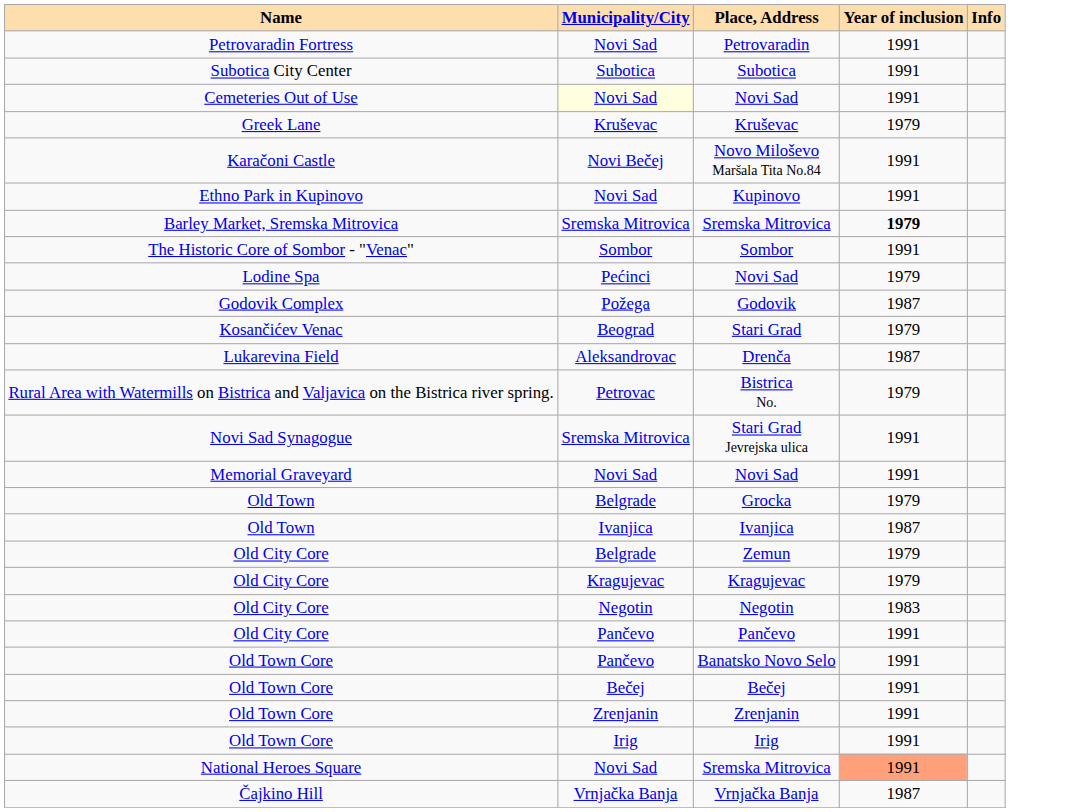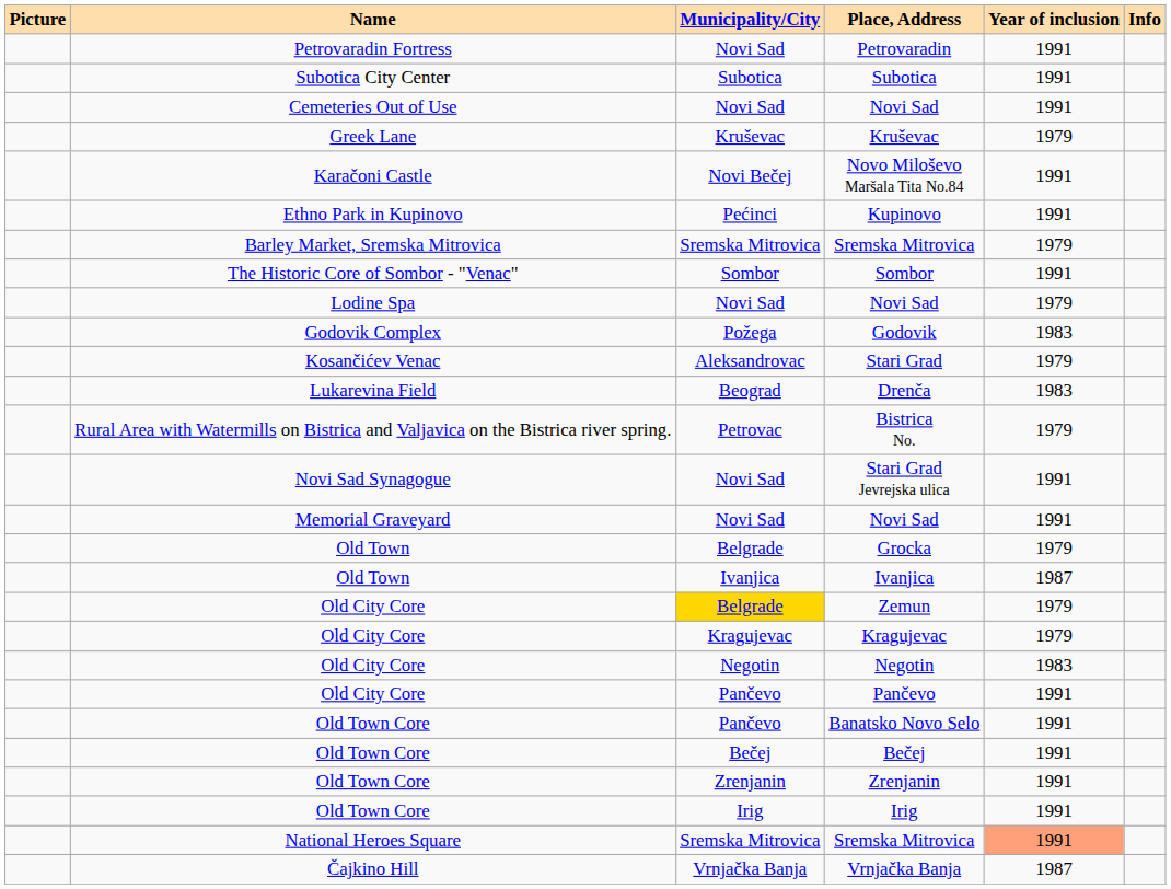 <table align="center" class="wikitable sortable">
 <tr>
+<th style=background:#FFDEAD;>Picture</th>
 <th style=background:#FFDEAD;>Name</th>
 <th style=background:#FFDEAD;><a href='#'>Municipality/City</a></th>
 <th style=background:#FFDEAD;>Place, Address</th>
 <th style=background:#FFDEAD;>Year of inclusion</th>
 <th style=background:#FFDEAD;>Info</th>
 </tr>
 <tr>
+<td align="center"></td>
 <td align="center"><a href='#'>Petrovaradin Fortress</a></td>
 <td align="center"><a href='#'>Novi Sad</a></td>
 <td align="center"><a href='#'>Petrovaradin</a></td>
 <td align="center">1991</td>
 <td align="center"></td>
 </tr>
 <tr>
+<td align="center"></td>
 <td align="center"><a href='#'>Subotica</a> City Center</td>
 <td align="center"><a href='#'>Subotica</a></td>
 <td align="center"><a href='#'>Subotica</a></td>
 <td align="center">1991</td>
 <td align="center"></td>
 </tr>
 <tr>
+<td align="center"></td>
 <td align="center"><a href='#'>Cemeteries Out of Use</a></td>
-<td align="center" style="background: lightyellow;"><a href='#'>Novi Sad</a></td>
+<td align="center"><a href='#'>Novi Sad</a></td>
 <td align="center"><a href='#'>Novi Sad</a></td>
 <td align="center">1991</td>
 <td align="center"></td>
 </tr>
 <tr>
+<td align="center"></td>
 <td align="center"><a href='#'>Greek Lane</a></td>
 <td align="center"><a href='#'>Kruševac</a></td>
 <td align="center"><a href='#'>Kruševac</a></td>
 <td align="center">1979</td>
 <td align="center"></td>
 </tr>
 <tr>
+<td align="center"></td>
 <td align="center"><a href='#'>Karačoni Castle</a></td>
 <td align="center"><a href='#'>Novi Bečej</a></td>
 <td align="center"><a href='#'>Novo Miloševo</a><br><small>Maršala Tita No.84</small></td>
 <td align="center">1991</td>
 <td align="center"></td>
 </tr>
 <tr>
+<td align="center"></td>
 <td align="center"><a href='#'>Ethno Park in Kupinovo</a></td>
-<td align="center"><a href='#'>Novi Sad</a></td>
+<td align="center"><a href='#'>Pećinci</a></td>
 <td align="center"><a href='#'>Kupinovo</a></td>
 <td align="center">1991</td>
 <td align="center"></td>
 </tr>
 <tr>
+<td align="center"></td>
 <td align="center"><a href='#'>Barley Market, Sremska Mitrovica</a></td>
 <td align="center"><a href='#'>Sremska Mitrovica</a></td>
 <td align="center"><a href='#'>Sremska Mitrovica</a></td>
-<td align="center"><strong>1979</strong></td>
+<td align="center">1979</td>
 <td align="center"></td>
 </tr>
 <tr>
+<td align="center"></td>
 <td align="center"><a href='#'>The Historic Core of Sombor</a> - "<a href='#'>Venac</a>"</td>
 <td align="center"><a href='#'>Sombor</a></td>
 <td align="center"><a href='#'>Sombor</a></td>
 <td align="center">1991</td>
 <td align="center"></td>
 </tr>
 <tr>
+<td align="center"></td>
 <td align="center"><a href='#'>Lodine Spa</a></td>
-<td align="center"><a href='#'>Pećinci</a></td>
+<td align="center"><a href='#'>Novi Sad</a></td>
 <td align="center"><a href='#'>Novi Sad</a></td>
 <td align="center">1979</td>
 <td align="center"></td>
 </tr>
 <tr>
+<td align="center"></td>
 <td align="center"><a href='#'>Godovik Complex</a></td>
 <td align="center"><a href='#'>Požega</a></td>
 <td align="center"><a href='#'>Godovik</a></td>
-<td align="center">1987</td>
+<td align="center">1983</td>
 <td align="center"></td>
 </tr>
 <tr>
+<td align="center"></td>
 <td align="center"><a href='#'>Kosančićev Venac</a></td>
-<td align="center"><a href='#'>Beograd</a></td>
+<td align="center"><a href='#'>Aleksandrovac</a></td>
 <td align="center"><a href='#'>Stari Grad</a></td>
 <td align="center">1979</td>
 <td align="center"></td>
 </tr>
 <tr>
+<td align="center"></td>
 <td align="center"><a href='#'>Lukarevina Field</a></td>
-<td align="center"><a href='#'>Aleksandrovac</a></td>
+<td align="center"><a href='#'>Beograd</a></td>
 <td align="center"><a href='#'>Drenča</a></td>
-<td align="center">1987</td>
+<td align="center">1983</td>
 <td align="center"></td>
 </tr>
 <tr>
+<td align="center"></td>
 <td align="center"><a href='#'>Rural Area with Watermills</a> on <a href='#'>Bistrica</a> and <a href='#'>Valjavica</a> on the Bistrica river spring.</td>
 <td align="center"><a href='#'>Petrovac</a></td>
 <td align="center"><a href='#'>Bistrica</a><br><small>  No.</small></td>
 <td align="center">1979</td>
 <td align="center"></td>
 </tr>
 <tr>
+<td align="center"></td>
 <td align="center"><a href='#'>Novi Sad Synagogue</a></td>
-<td align="center"><a href='#'>Sremska Mitrovica</a></td>
+<td align="center"><a href='#'>Novi Sad</a></td>
 <td align="center"><a href='#'>Stari Grad</a><br><small> Jevrejska ulica</small></td>
 <td align="center">1991</td>
 <td align="center"></td>
 </tr>
 <tr>
+<td align="center"></td>
 <td align="center"><a href='#'>Memorial Graveyard</a></td>
 <td align="center"><a href='#'>Novi Sad</a></td>
 <td align="center"><a href='#'>Novi Sad</a></td>
 <td align="center">1991</td>
 <td align="center"></td>
 </tr>
 <tr>
+<td align="center"></td>
 <td align="center"><a href='#'>Old Town</a></td>
 <td align="center"><a href='#'>Belgrade</a></td>
 <td align="center"><a href='#'>Grocka</a></td>
 <td align="center">1979</td>
 <td align="center"></td>
 </tr>
 <tr>
+<td align="center"></td>
 <td align="center"><a href='#'>Old Town</a></td>
 <td align="center"><a href='#'>Ivanjica</a></td>
 <td align="center"><a href='#'>Ivanjica</a></td>
 <td align="center">1987</td>
 <td align="center"></td>
 </tr>
 <tr>
+<td align="center"></td>
 <td align="center"><a href='#'>Old City Core</a></td>
-<td align="center"><a href='#'>Belgrade</a></td>
+<td align="center" style="background: gold;"><a href='#'>Belgrade</a></td>
 <td align="center"><a href='#'>Zemun</a></td>
 <td align="center">1979</td>
 <td align="center"></td>
 </tr>
 <tr>
+<td align="center"></td>
 <td align="center"><a href='#'>Old City Core</a></td>
 <td align="center"><a href='#'>Kragujevac</a></td>
 <td align="center"><a href='#'>Kragujevac</a></td>
 <td align="center">1979</td>
 <td align="center"></td>
 </tr>
 <tr>
+<td align="center"></td>
 <td align="center"><a href='#'>Old City Core</a></td>
 <td align="center"><a href='#'>Negotin</a></td>
 <td align="center"><a href='#'>Negotin</a></td>
 <td align="center">1983</td>
 <td align="center"></td>
 </tr>
 <tr>
+<td align="center"></td>
 <td align="center"><a href='#'>Old City Core</a></td>
 <td align="center"><a href='#'>Pančevo</a></td>
 <td align="center"><a href='#'>Pančevo</a></td>
 <td align="center">1991</td>
 <td align="center"></td>
 </tr>
 <tr>
+<td align="center"></td>
 <td align="center"><a href='#'>Old Town Core</a></td>
 <td align="center"><a href='#'>Pančevo</a></td>
 <td align="center"><a href='#'>Banatsko Novo Selo</a></td>
 <td align="center">1991</td>
 <td align="center"></td>
 </tr>
 <tr>
+<td align="center"></td>
 <td align="center"><a href='#'>Old Town Core</a></td>
 <td align="center"><a href='#'>Bečej</a></td>
 <td align="center"><a href='#'>Bečej</a></td>
 <td align="center">1991</td>
 <td align="center"></td>
 </tr>
 <tr>
+<td align="center"></td>
 <td align="center"><a href='#'>Old Town Core</a></td>
 <td align="center"><a href='#'>Zrenjanin</a></td>
 <td align="center"><a href='#'>Zrenjanin</a></td>
 <td align="center">1991</td>
 <td align="center"></td>
 </tr>
 <tr>
+<td align="center"></td>
 <td align="center"><a href='#'>Old Town Core</a></td>
 <td align="center"><a href='#'>Irig</a></td>
 <td align="center"><a href='#'>Irig</a></td>
 <td align="center">1991</td>
 <td align="center"></td>
 </tr>
 <tr>
+<td align="center"></td>
 <td align="center"><a href='#'>National Heroes Square</a></td>
-<td align="center"><a href='#'>Novi Sad</a></td>
+<td align="center"><a href='#'>Sremska Mitrovica</a></td>
 <td align="center"><a href='#'>Sremska Mitrovica</a></td>
 <td align="center" style="background: lightsalmon;">1991</td>
 <td align="center"></td>
 </tr>
 <tr>
+<td align="center"></td>
 <td align="center"><a href='#'>Čajkino Hill</a></td>
 <td align="center"><a href='#'>Vrnjačka Banja</a></td>
 <td align="center"><a href='#'>Vrnjačka Banja</a></td>
 <td align="center">1987</td>
 <td align="center"></td>
 </tr>
 </table>
